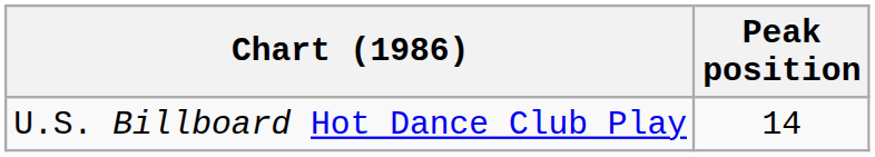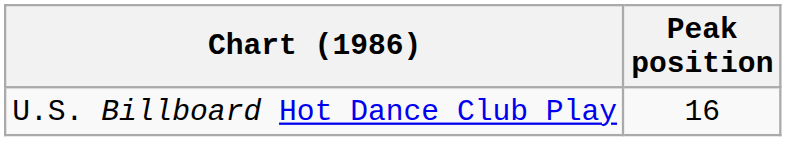 <table class="wikitable sortable">
 <tr>
 <th>Chart (1986)</th>
 <th>Peak<br>position </th>
 </tr>
 <tr>
 <td>U.S. <em>Billboard</em> <a href='#'>Hot Dance Club Play</a></td>
-<td style="text-align:center;">14</td>
+<td style="text-align:center;">16</td>
 </tr>
 </table>
